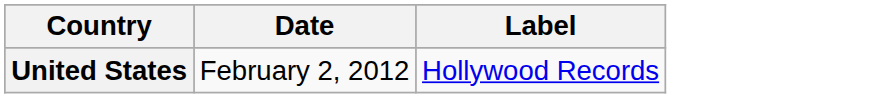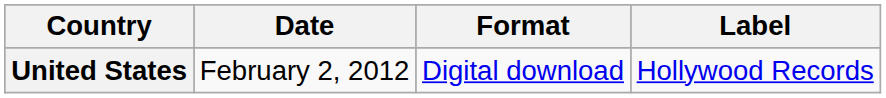 <table class="wikitable plainrowheaders">
 <tr>
 <th scope="col">Country</th>
 <th scope="col">Date</th>
+<th scope="col">Format</th>
 <th scope="col">Label</th>
 </tr>
 <tr>
 <th scope="row">United States</th>
 <td>February 2, 2012</td>
+<td><a href='#'>Digital download</a></td>
 <td><a href='#'>Hollywood Records</a></td>
 </tr>
 </table>
